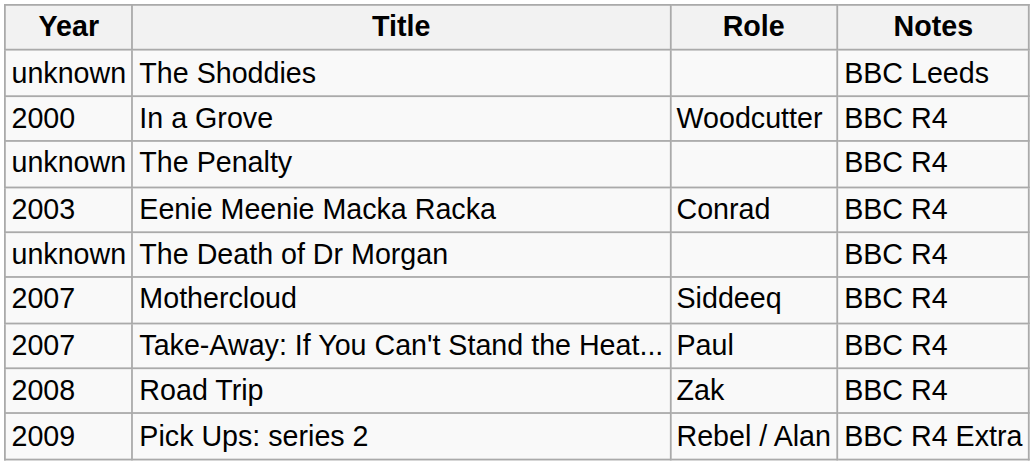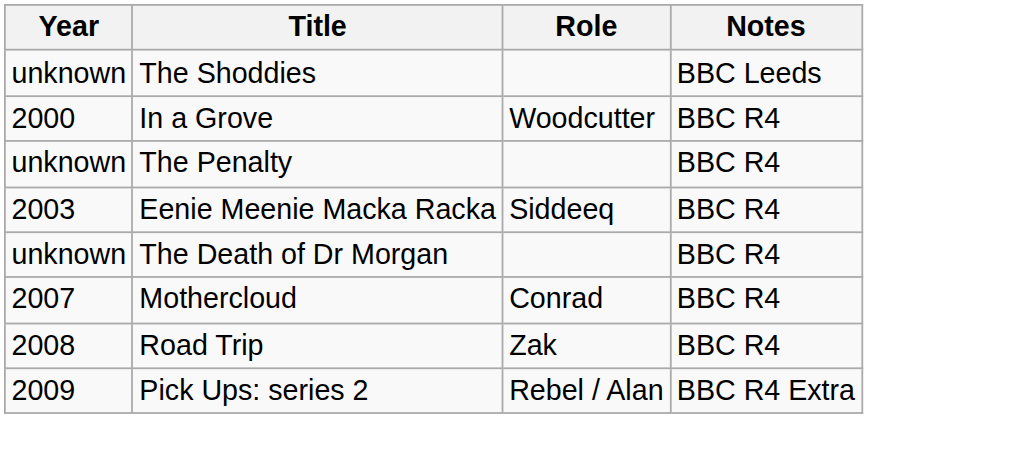 <table class="wikitable sortable">
 <tr>
 <th>Year</th>
 <th>Title</th>
 <th>Role</th>
 <th>Notes</th>
 </tr>
 <tr>
 <td>unknown</td>
 <td>The Shoddies</td>
 <td></td>
 <td>BBC Leeds</td>
 </tr>
 <tr>
 <td>2000</td>
 <td>In a Grove</td>
 <td>Woodcutter</td>
 <td>BBC R4</td>
 </tr>
 <tr>
 <td>unknown</td>
 <td>The Penalty</td>
 <td></td>
 <td>BBC R4</td>
 </tr>
 <tr>
 <td>2003</td>
 <td>Eenie Meenie Macka Racka</td>
-<td>Conrad</td>
+<td>Siddeeq</td>
 <td>BBC R4</td>
 </tr>
 <tr>
 <td>unknown</td>
 <td>The Death of Dr Morgan</td>
 <td></td>
 <td>BBC R4</td>
 </tr>
 <tr>
 <td>2007</td>
 <td>Mothercloud</td>
-<td>Siddeeq</td>
-<td>BBC R4</td>
-</tr>
-<tr>
-<td>2007</td>
-<td>Take-Away: If You Can't Stand the Heat...</td>
-<td>Paul</td>
+<td>Conrad</td>
 <td>BBC R4</td>
 </tr>
 <tr>
 <td>2008</td>
 <td>Road Trip</td>
 <td>Zak</td>
 <td>BBC R4</td>
 </tr>
 <tr>
 <td>2009</td>
 <td>Pick Ups: series 2</td>
 <td>Rebel / Alan</td>
 <td>BBC R4 Extra</td>
 </tr>
 </table>
